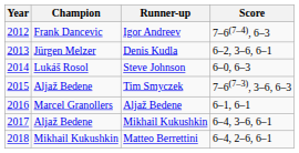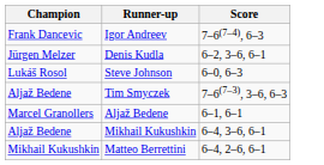 <table class="wikitable">
 <tr>
-<th>Year</th>
 <th>Champion</th>
 <th>Runner-up</th>
 <th>Score</th>
 </tr>
 <tr>
-<td><a href='#'>2012</a></td>
 <td> <a href='#'>Frank Dancevic</a></td>
 <td> <a href='#'>Igor Andreev</a></td>
 <td>7–6<sup>(7–4)</sup>, 6–3</td>
 </tr>
 <tr>
-<td><a href='#'>2013</a></td>
 <td> <a href='#'>Jürgen Melzer</a></td>
 <td> <a href='#'>Denis Kudla</a></td>
 <td>6–2, 3–6, 6–1</td>
 </tr>
 <tr>
-<td><a href='#'>2014</a></td>
 <td> <a href='#'>Lukáš Rosol</a></td>
 <td> <a href='#'>Steve Johnson</a></td>
 <td>6–0, 6–3</td>
 </tr>
 <tr>
-<td><a href='#'>2015</a></td>
 <td> <a href='#'>Aljaž Bedene</a></td>
 <td> <a href='#'>Tim Smyczek</a></td>
 <td>7–6<sup>(7–3)</sup>, 3–6, 6–3</td>
 </tr>
 <tr>
-<td><a href='#'>2016</a></td>
 <td> <a href='#'>Marcel Granollers</a></td>
 <td> <a href='#'>Aljaž Bedene</a></td>
 <td>6–1, 6–1</td>
 </tr>
 <tr>
-<td><a href='#'>2017</a></td>
 <td> <a href='#'>Aljaž Bedene</a></td>
 <td> <a href='#'>Mikhail Kukushkin</a></td>
 <td>6–4, 3–6, 6–1</td>
 </tr>
 <tr>
-<td><a href='#'>2018</a></td>
 <td> <a href='#'>Mikhail Kukushkin</a></td>
 <td> <a href='#'>Matteo Berrettini</a></td>
 <td>6–4, 2–6, 6–1</td>
 </tr>
 </table>
